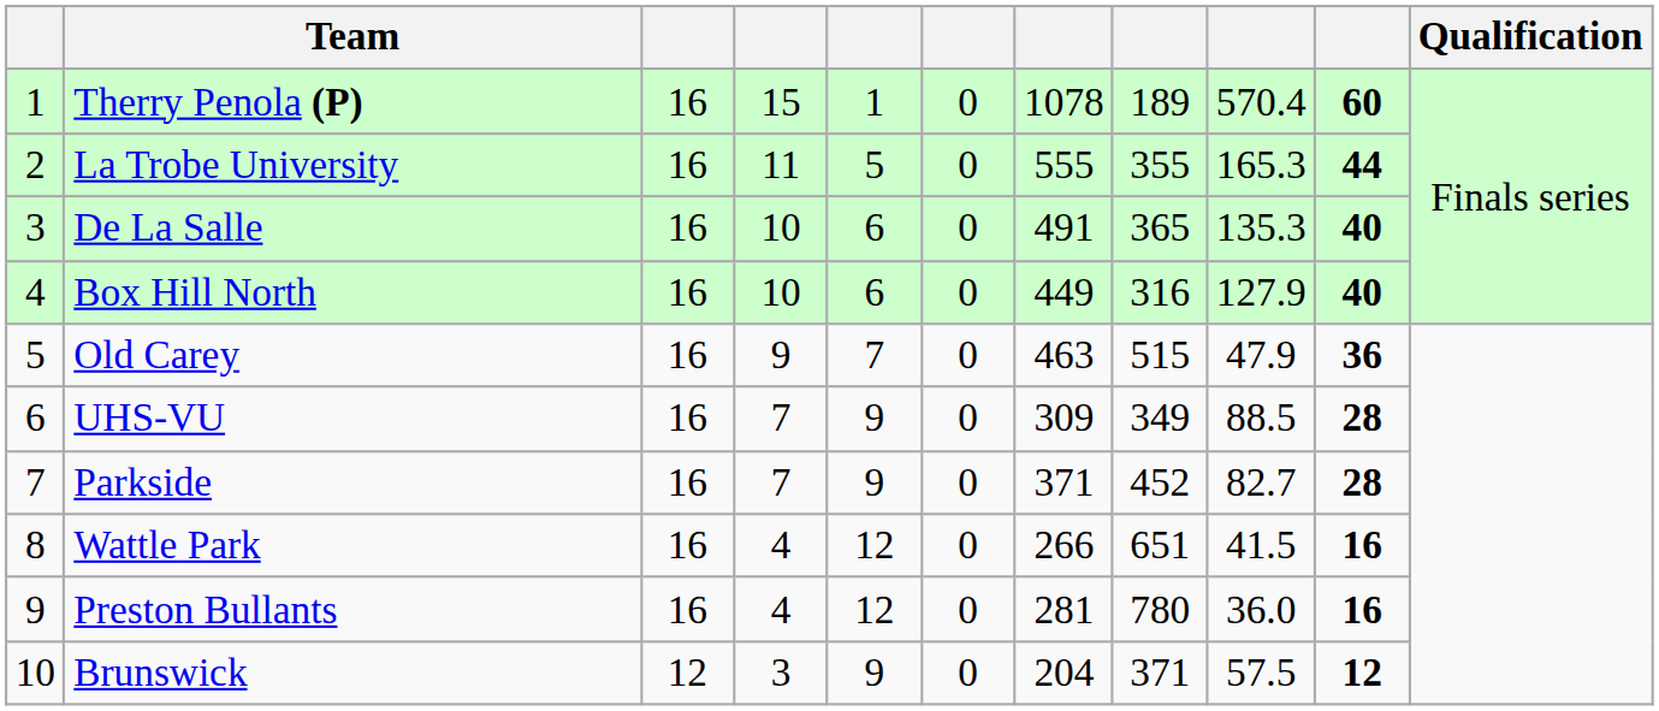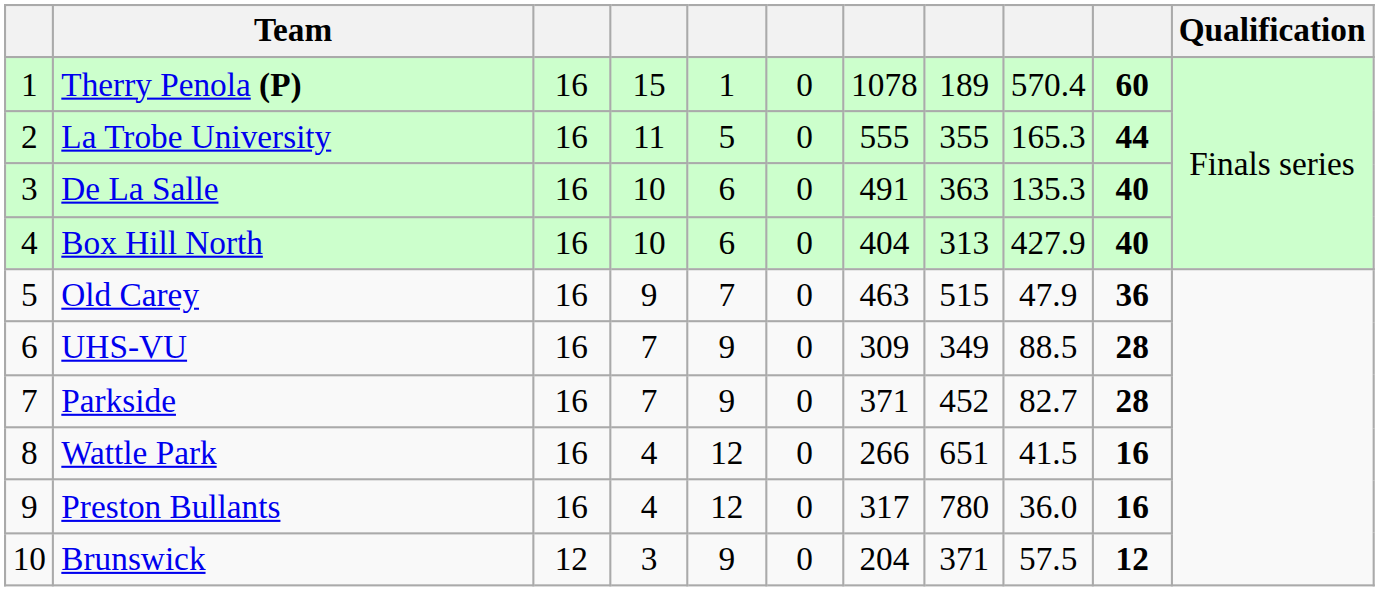 <table class="wikitable" style="text-align:center; margin-bottom:0">
 <tr>
 <th style="width:10px"></th>
 <th style="width:35%;">Team</th>
 <th style="width:30px;"></th>
 <th style="width:30px;"></th>
 <th style="width:30px;"></th>
 <th style="width:30px;"></th>
 <th style="width:30px;"></th>
 <th style="width:30px;"></th>
 <th style="width:30px;"></th>
 <th style="width:30px;"></th>
 <th>Qualification</th>
 </tr>
 <tr style="background:#ccffcc;">
 <td>1</td>
 <td style="text-align:left;"><a href='#'>Therry Penola</a> <strong>(P)</strong></td>
 <td>16</td>
 <td>15</td>
 <td>1</td>
 <td>0</td>
 <td>1078</td>
 <td>189</td>
 <td>570.4</td>
 <td><strong>60</strong></td>
 <td rowspan=4>Finals series</td>
 </tr>
 <tr style="background:#ccffcc;">
 <td>2</td>
 <td style="text-align:left;"><a href='#'>La Trobe University</a></td>
 <td>16</td>
 <td>11</td>
 <td>5</td>
 <td>0</td>
 <td>555</td>
 <td>355</td>
 <td>165.3</td>
 <td><strong>44</strong></td>
 </tr>
 <tr style="background:#ccffcc;">
 <td>3</td>
 <td style="text-align:left;"><a href='#'>De La Salle</a></td>
 <td>16</td>
 <td>10</td>
 <td>6</td>
 <td>0</td>
 <td>491</td>
-<td>365</td>
+<td>363</td>
 <td>135.3</td>
 <td><strong>40</strong></td>
 </tr>
 <tr style="background:#ccffcc;">
 <td>4</td>
 <td style="text-align:left;"><a href='#'>Box Hill North</a></td>
 <td>16</td>
 <td>10</td>
 <td>6</td>
 <td>0</td>
-<td>449</td>
-<td>316</td>
-<td>127.9</td>
+<td>404</td>
+<td>313</td>
+<td>427.9</td>
 <td><strong>40</strong></td>
 </tr>
 <tr>
 <td>5</td>
 <td style="text-align:left;"><a href='#'>Old Carey</a></td>
 <td>16</td>
 <td>9</td>
 <td>7</td>
 <td>0</td>
 <td>463</td>
 <td>515</td>
 <td>47.9</td>
 <td><strong>36</strong></td>
 </tr>
 <tr>
 <td>6</td>
 <td style="text-align:left;"><a href='#'>UHS-VU</a></td>
 <td>16</td>
 <td>7</td>
 <td>9</td>
 <td>0</td>
 <td>309</td>
 <td>349</td>
 <td>88.5</td>
 <td><strong>28</strong></td>
 </tr>
 <tr>
 <td>7</td>
 <td style="text-align:left;"><a href='#'>Parkside</a></td>
 <td>16</td>
 <td>7</td>
 <td>9</td>
 <td>0</td>
 <td>371</td>
 <td>452</td>
 <td>82.7</td>
 <td><strong>28</strong></td>
 </tr>
 <tr>
 <td>8</td>
 <td style="text-align:left;"><a href='#'>Wattle Park</a></td>
 <td>16</td>
 <td>4</td>
 <td>12</td>
 <td>0</td>
 <td>266</td>
 <td>651</td>
 <td>41.5</td>
 <td><strong>16</strong></td>
 </tr>
 <tr>
 <td>9</td>
 <td style="text-align:left;"><a href='#'>Preston Bullants</a></td>
 <td>16</td>
 <td>4</td>
 <td>12</td>
 <td>0</td>
-<td>281</td>
+<td>317</td>
 <td>780</td>
 <td>36.0</td>
 <td><strong>16</strong></td>
 </tr>
 <tr>
 <td>10</td>
 <td style="text-align:left;"><a href='#'>Brunswick</a></td>
 <td>12</td>
 <td>3</td>
 <td>9</td>
 <td>0</td>
 <td>204</td>
 <td>371</td>
 <td>57.5</td>
 <td><strong>12</strong></td>
 </tr>
 </table>
